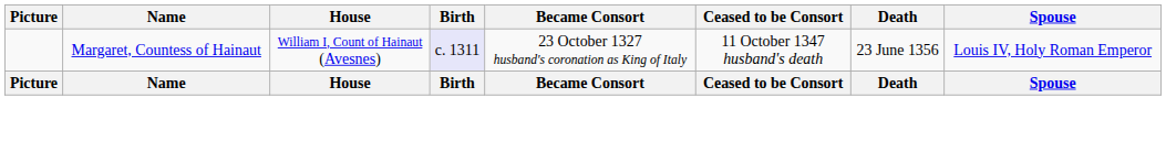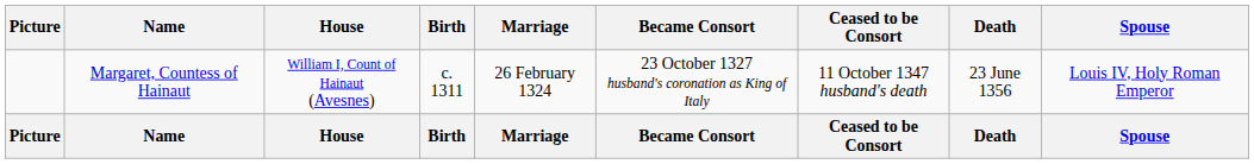 <table width=95% class="wikitable">
 <tr>
 <th>Picture</th>
 <th>Name</th>
 <th>House</th>
 <th>Birth</th>
+<th>Marriage</th>
 <th>Became Consort</th>
 <th>Ceased to be Consort</th>
 <th>Death</th>
 <th><a href='#'>Spouse</a></th>
 </tr>
 <tr>
 <td align=center></td>
 <td align=center><a href='#'>Margaret, Countess of Hainaut</a></td>
 <td align="center"><small><a href='#'>William I, Count of Hainaut</a></small><br>(<a href='#'>Avesnes</a>)</td>
-<td align="center" style="background: lavender;">c. 1311</td>
+<td align="center">c. 1311</td>
+<td align="center">26 February 1324</td>
 <td align="center">23 October 1327<br><small><em>husband's coronation as King of Italy</em></small></td>
 <td align=center>11 October 1347<br><em>husband's death</em></td>
 <td align="center">23 June 1356</td>
 <td align="center"><a href='#'>Louis IV, Holy Roman Emperor</a></td>
 </tr>
 <tr>
 <th>Picture</th>
 <th>Name</th>
 <th>House</th>
 <th>Birth</th>
+<th>Marriage</th>
 <th>Became Consort</th>
 <th>Ceased to be Consort</th>
 <th>Death</th>
 <th><a href='#'>Spouse</a></th>
 </tr>
 </table>
